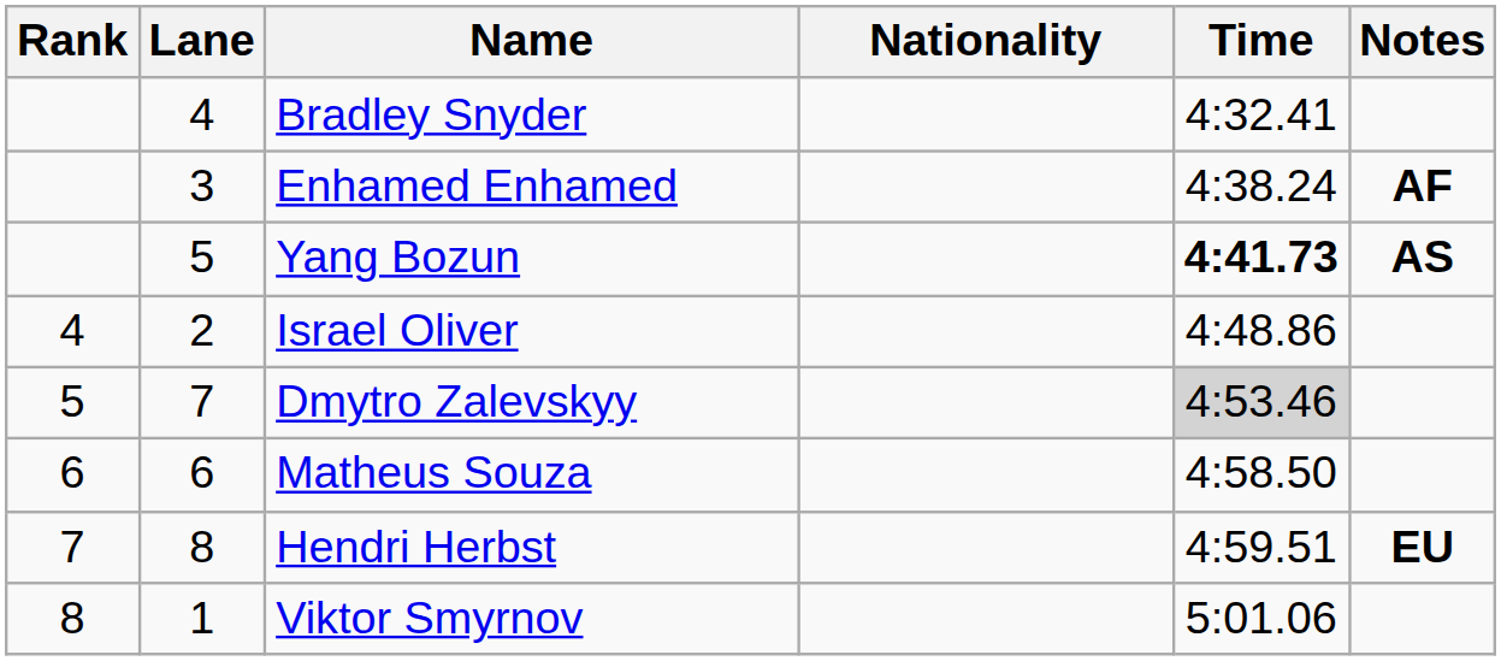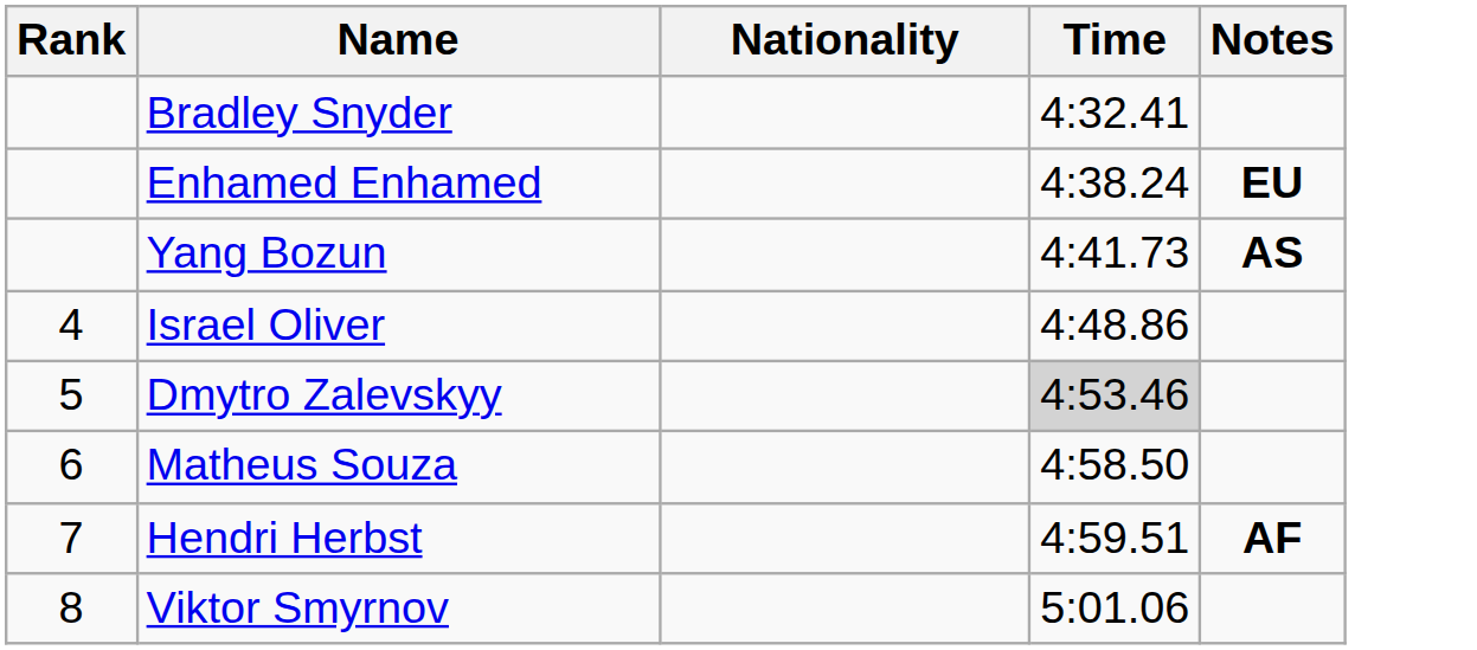 <table class="wikitable sortable" style="text-align:center">
 <tr>
 <th>Rank</th>
-<th>Lane</th>
 <th style="width:180px">Name</th>
 <th style="width:125px">Nationality</th>
 <th>Time</th>
 <th>Notes</th>
 </tr>
 <tr>
 <td></td>
-<td>4</td>
 <td style="text-align:left;"><a href='#'>Bradley Snyder</a></td>
 <td style="text-align:left;"></td>
 <td>4:32.41</td>
 <td></td>
 </tr>
 <tr>
 <td></td>
-<td>3</td>
 <td style="text-align:left;"><a href='#'>Enhamed Enhamed</a></td>
 <td style="text-align:left;"></td>
 <td>4:38.24</td>
-<td><strong>AF</strong></td>
+<td><strong>EU</strong></td>
 </tr>
 <tr>
 <td></td>
-<td>5</td>
 <td style="text-align:left;"><a href='#'>Yang Bozun</a></td>
 <td style="text-align:left;"></td>
-<td><strong>4:41.73</strong></td>
+<td>4:41.73</td>
 <td><strong>AS</strong></td>
 </tr>
 <tr>
 <td>4</td>
-<td>2</td>
 <td style="text-align:left;"><a href='#'>Israel Oliver</a></td>
 <td style="text-align:left;"></td>
 <td>4:48.86</td>
 <td></td>
 </tr>
 <tr>
 <td>5</td>
-<td>7</td>
 <td style="text-align:left;"><a href='#'>Dmytro Zalevskyy</a></td>
 <td style="text-align:left;"></td>
 <td style="background: lightgrey;">4:53.46</td>
 <td></td>
 </tr>
 <tr>
-<td>6</td>
 <td>6</td>
 <td style="text-align:left;"><a href='#'>Matheus Souza</a></td>
 <td style="text-align:left;"></td>
 <td>4:58.50</td>
 <td></td>
 </tr>
 <tr>
 <td>7</td>
-<td>8</td>
 <td style="text-align:left;"><a href='#'>Hendri Herbst</a></td>
 <td style="text-align:left;"></td>
 <td>4:59.51</td>
-<td><strong>EU</strong></td>
+<td><strong>AF</strong></td>
 </tr>
 <tr>
 <td>8</td>
-<td>1</td>
 <td style="text-align:left;"><a href='#'>Viktor Smyrnov</a></td>
 <td style="text-align:left;"></td>
 <td>5:01.06</td>
 <td></td>
 </tr>
 </table>
